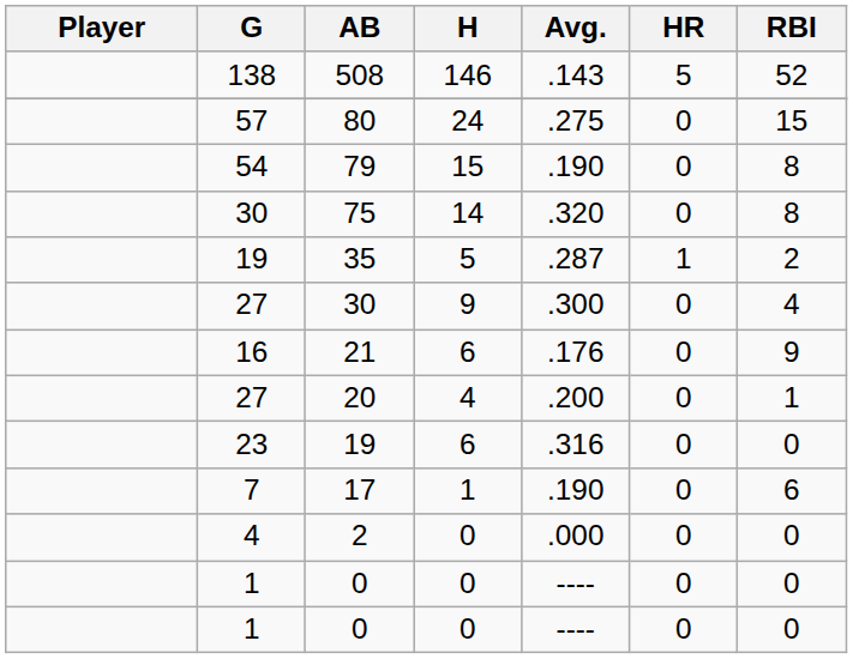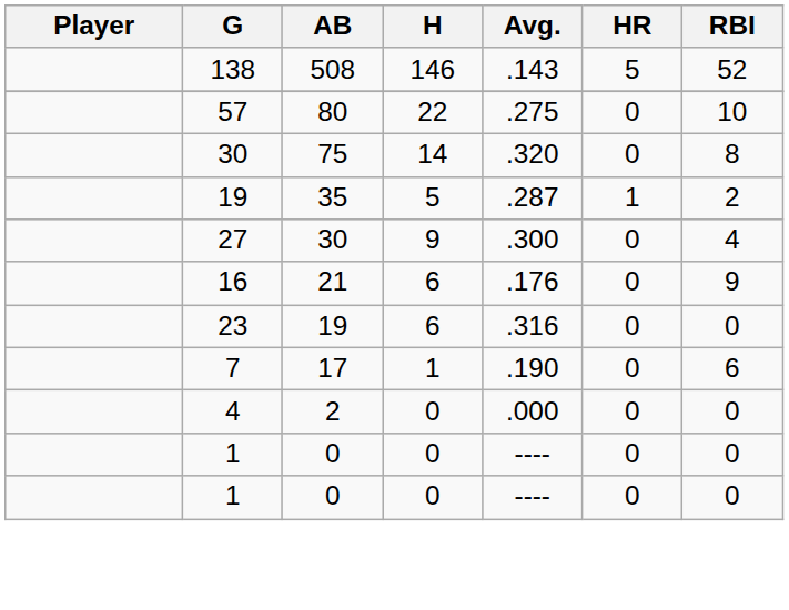 <table class="wikitable sortable">
 <tr>
 <th bgcolor="#DDDDFF" width="16%">Player</th>
 <th bgcolor="#DDDDFF" width="9%">G</th>
 <th bgcolor="#DDDDFF" width="9%">AB</th>
 <th bgcolor="#DDDDFF" width="9%">H</th>
 <th bgcolor="#DDDDFF" width="9%">Avg.</th>
 <th bgcolor="#DDDDFF" width="9%">HR</th>
 <th bgcolor="#DDDDFF" width="9%">RBI</th>
 </tr>
 <tr align="center">
 <td></td>
 <td>138</td>
 <td>508</td>
 <td>146</td>
 <td>.143</td>
 <td>5</td>
 <td>52</td>
 </tr>
 <tr align="center">
 </tr>
 <tr align="center">
 <td></td>
 <td>57</td>
 <td>80</td>
-<td>24</td>
+<td>22</td>
 <td>.275</td>
 <td>0</td>
-<td>15</td>
-</tr>
-<tr align="center">
-<td></td>
-<td>54</td>
-<td>79</td>
-<td>15</td>
-<td>.190</td>
-<td>0</td>
-<td>8</td>
+<td>10</td>
 </tr>
 <tr align=center>
 <td></td>
 <td>30</td>
 <td>75</td>
 <td>14</td>
 <td>.320</td>
 <td>0</td>
 <td>8</td>
 </tr>
 <tr align="center">
 <td></td>
 <td>19</td>
 <td>35</td>
 <td>5</td>
 <td>.287</td>
 <td>1</td>
 <td>2</td>
 </tr>
 <tr align="center">
 <td></td>
 <td>27</td>
 <td>30</td>
 <td>9</td>
 <td>.300</td>
 <td>0</td>
 <td>4</td>
 </tr>
 <tr align="center">
 <td></td>
 <td>16</td>
 <td>21</td>
 <td>6</td>
 <td>.176</td>
 <td>0</td>
 <td>9</td>
-</tr>
-<tr align="center">
-<td></td>
-<td>27</td>
-<td>20</td>
-<td>4</td>
-<td>.200</td>
-<td>0</td>
-<td>1</td>
 </tr>
 <tr align="center">
 <td></td>
 <td>23</td>
 <td>19</td>
 <td>6</td>
 <td>.316</td>
 <td>0</td>
 <td>0</td>
 </tr>
 <tr align="center">
 <td></td>
 <td>7</td>
 <td>17</td>
 <td>1</td>
 <td>.190</td>
 <td>0</td>
 <td>6</td>
 </tr>
 <tr align="center">
 <td></td>
 <td>4</td>
 <td>2</td>
 <td>0</td>
 <td>.000</td>
 <td>0</td>
 <td>0</td>
 </tr>
 <tr align="center">
 <td></td>
 <td>1</td>
 <td>0</td>
 <td>0</td>
 <td>----</td>
 <td>0</td>
 <td>0</td>
 </tr>
 <tr align="center">
 <td></td>
 <td>1</td>
 <td>0</td>
 <td>0</td>
 <td>----</td>
 <td>0</td>
 <td>0</td>
 </tr>
 </table>
